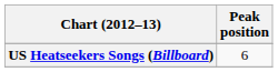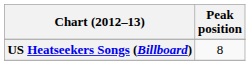 <table class="wikitable sortable plainrowheaders" style="text-align:center">
 <tr>
 <th scope="col">Chart (2012–13)</th>
 <th scope="col">Peak<br>position</th>
 </tr>
 <tr>
 </tr>
 <tr>
 </tr>
 <tr>
 </tr>
 <tr>
 <th scope="row">US <a href='#'>Heatseekers Songs</a> (<em><a href='#'>Billboard</a></em>)</th>
-<td style="text-align:center;">6</td>
+<td style="text-align:center;">8</td>
 </tr>
 <tr>
 </tr>
 </table>
